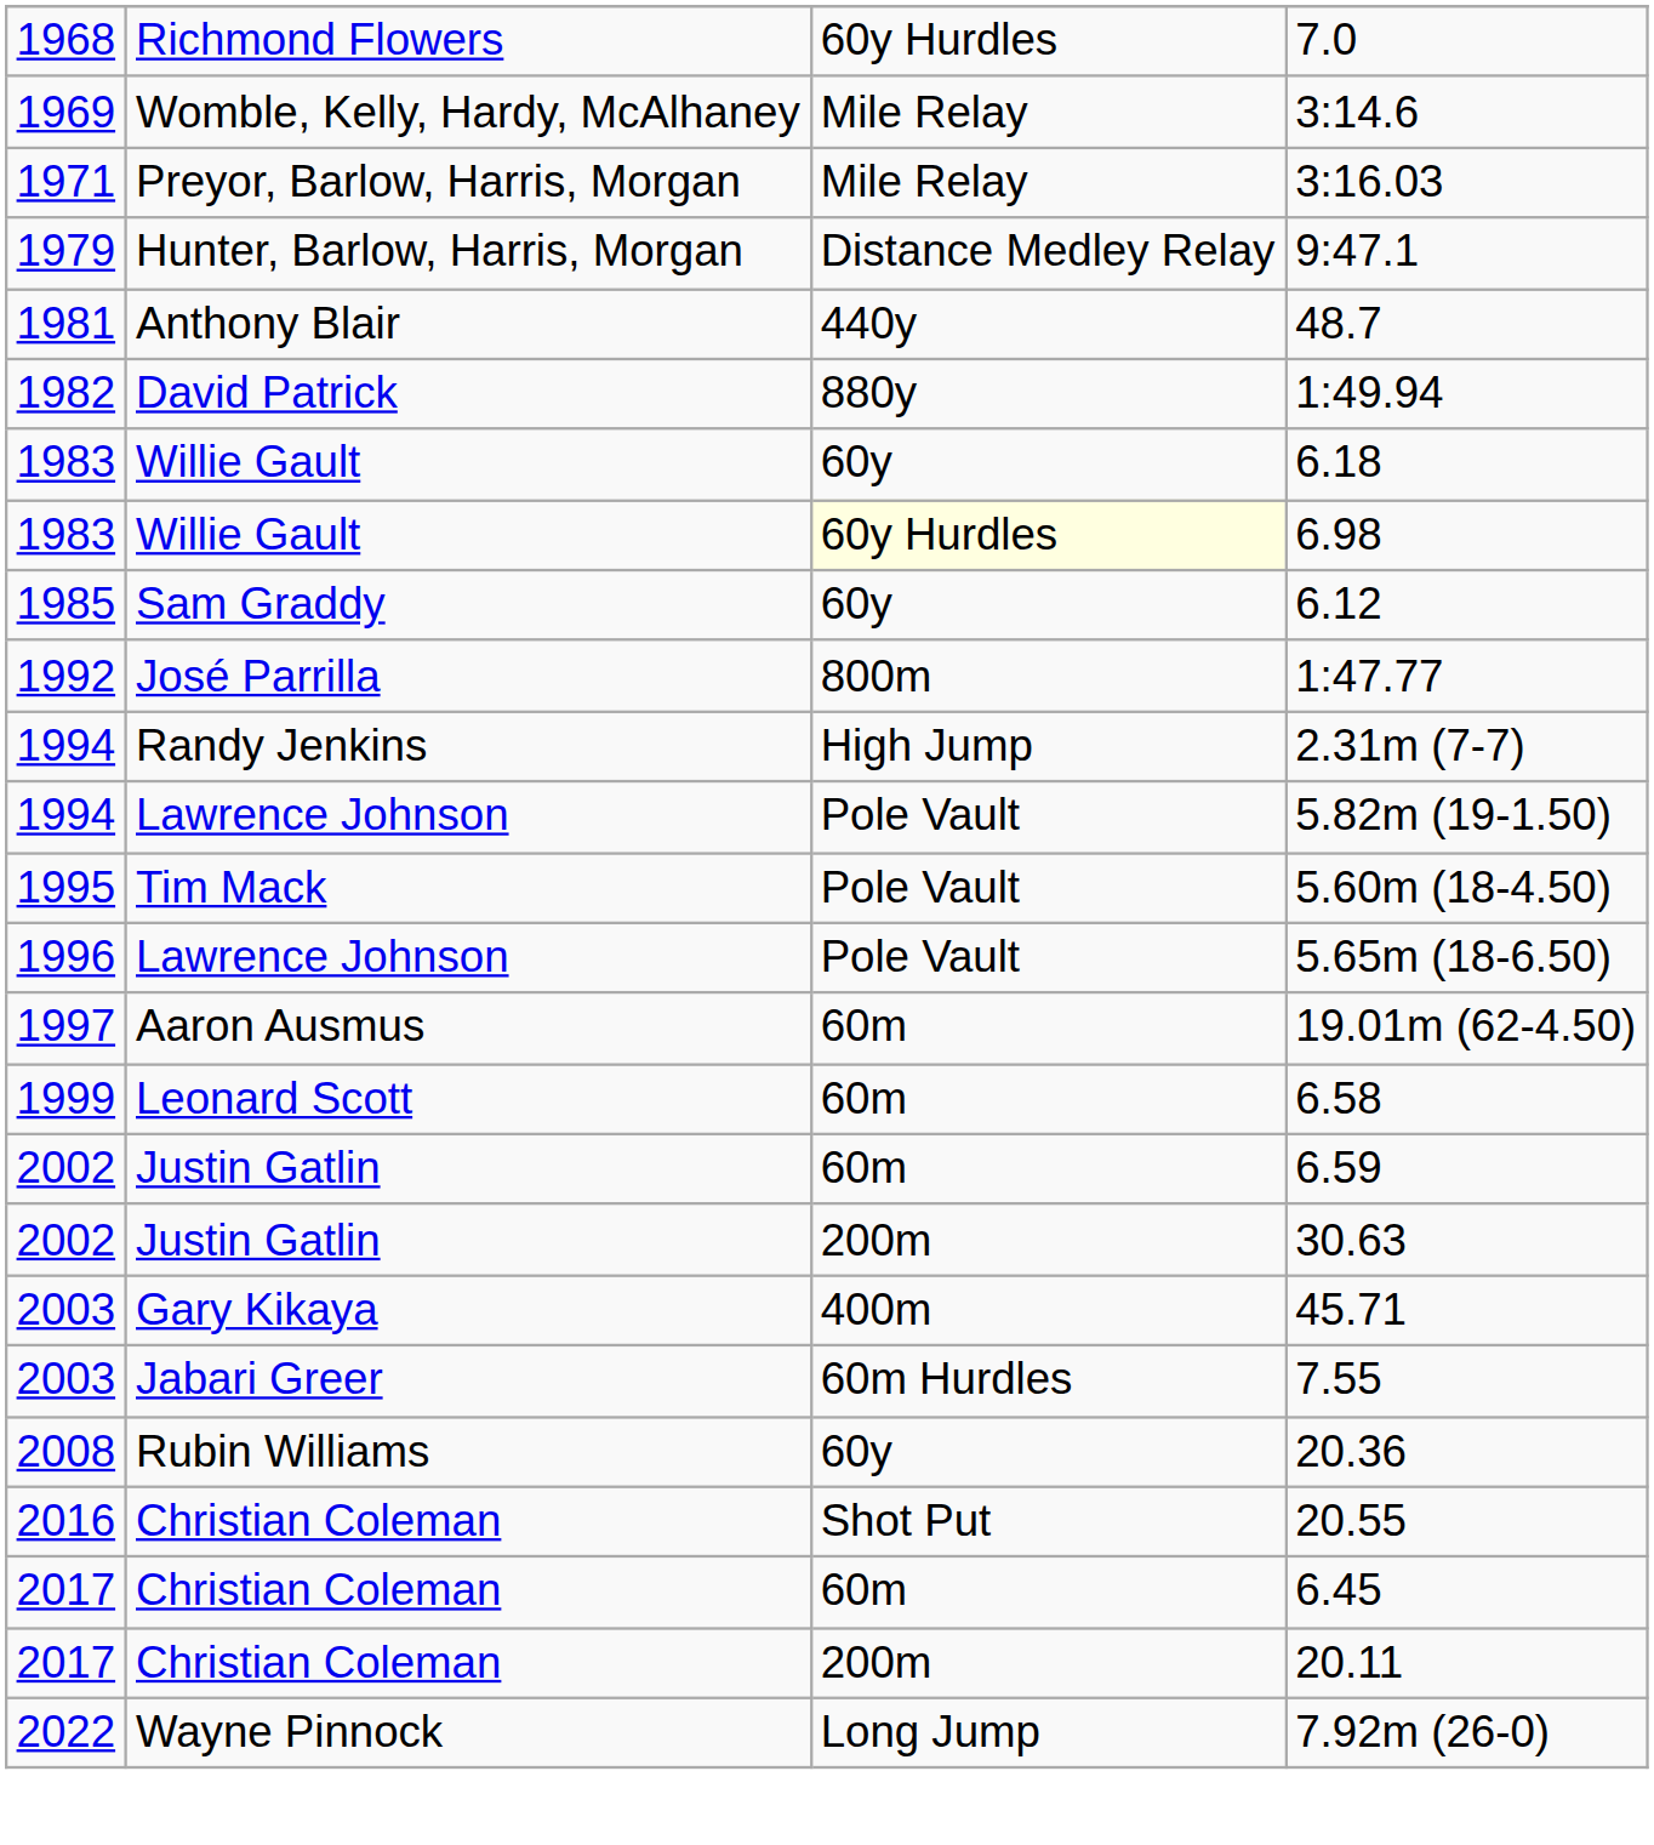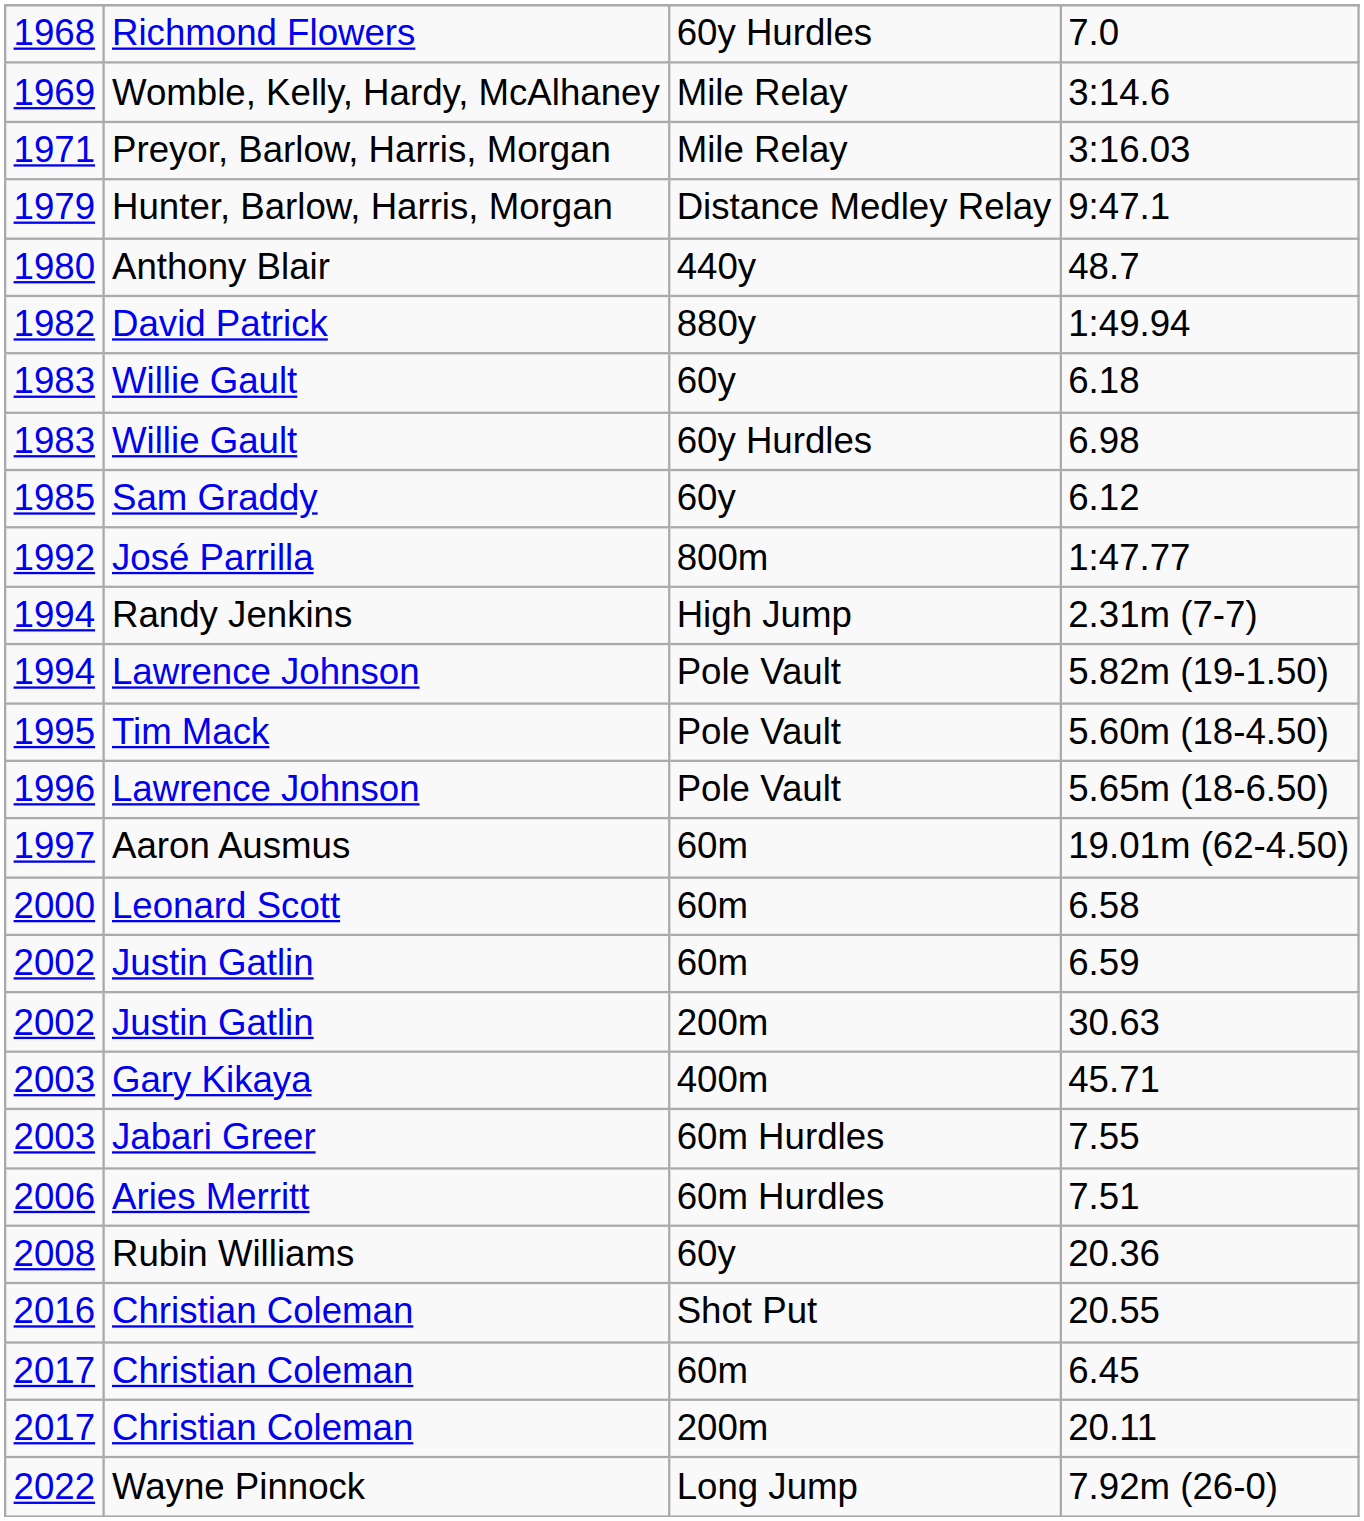 <table class="wikitable">
 <tr>
 </tr>
 <tr>
 <td><a href='#'>1968</a></td>
 <td><a href='#'>Richmond Flowers</a></td>
 <td>60y Hurdles</td>
 <td>7.0</td>
 </tr>
 <tr>
 <td><a href='#'>1969</a></td>
 <td>Womble, Kelly, Hardy, McAlhaney</td>
 <td>Mile Relay</td>
 <td>3:14.6</td>
 </tr>
 <tr>
 <td><a href='#'>1971</a></td>
 <td>Preyor, Barlow, Harris, Morgan</td>
 <td>Mile Relay</td>
 <td>3:16.03</td>
 </tr>
 <tr>
 <td><a href='#'>1979</a></td>
 <td>Hunter, Barlow, Harris, Morgan</td>
 <td>Distance Medley Relay</td>
 <td>9:47.1</td>
 </tr>
 <tr>
-<td><a href='#'>1981</a></td>
+<td><a href='#'>1980</a></td>
 <td>Anthony Blair</td>
 <td>440y</td>
 <td>48.7</td>
 </tr>
 <tr>
 <td><a href='#'>1982</a></td>
 <td><a href='#'>David Patrick</a></td>
 <td>880y</td>
 <td>1:49.94</td>
 </tr>
 <tr>
 <td><a href='#'>1983</a></td>
 <td><a href='#'>Willie Gault</a></td>
 <td>60y</td>
 <td>6.18</td>
 </tr>
 <tr>
 <td><a href='#'>1983</a></td>
 <td><a href='#'>Willie Gault</a></td>
-<td style="background: lightyellow;">60y Hurdles</td>
+<td>60y Hurdles</td>
 <td>6.98</td>
 </tr>
 <tr>
 <td><a href='#'>1985</a></td>
 <td><a href='#'>Sam Graddy</a></td>
 <td>60y</td>
 <td>6.12</td>
 </tr>
 <tr>
 <td><a href='#'>1992</a></td>
 <td><a href='#'>José Parrilla</a></td>
 <td>800m</td>
 <td>1:47.77</td>
 </tr>
 <tr>
 <td><a href='#'>1994</a></td>
 <td>Randy Jenkins</td>
 <td>High Jump</td>
 <td>2.31m (7-7)</td>
 </tr>
 <tr>
 <td><a href='#'>1994</a></td>
 <td><a href='#'>Lawrence Johnson</a></td>
 <td>Pole Vault</td>
 <td>5.82m (19-1.50)</td>
 </tr>
 <tr>
 <td><a href='#'>1995</a></td>
 <td><a href='#'>Tim Mack</a></td>
 <td>Pole Vault</td>
 <td>5.60m (18-4.50)</td>
 </tr>
 <tr>
 <td><a href='#'>1996</a></td>
 <td><a href='#'>Lawrence Johnson</a></td>
 <td>Pole Vault</td>
 <td>5.65m (18-6.50)</td>
 </tr>
 <tr>
 <td><a href='#'>1997</a></td>
 <td>Aaron Ausmus</td>
 <td>60m</td>
 <td>19.01m (62-4.50)</td>
 </tr>
 <tr>
-<td><a href='#'>1999</a></td>
+<td><a href='#'>2000</a></td>
 <td><a href='#'>Leonard Scott</a></td>
 <td>60m</td>
 <td>6.58</td>
 </tr>
 <tr>
 <td><a href='#'>2002</a></td>
 <td><a href='#'>Justin Gatlin</a></td>
 <td>60m</td>
 <td>6.59</td>
 </tr>
 <tr>
 <td><a href='#'>2002</a></td>
 <td><a href='#'>Justin Gatlin</a></td>
 <td>200m</td>
 <td>30.63</td>
 </tr>
 <tr>
 <td><a href='#'>2003</a></td>
 <td><a href='#'>Gary Kikaya</a></td>
 <td>400m</td>
 <td>45.71</td>
 </tr>
 <tr>
 <td><a href='#'>2003</a></td>
 <td><a href='#'>Jabari Greer</a></td>
 <td>60m Hurdles</td>
 <td>7.55</td>
+</tr>
+<tr>
+<td><a href='#'>2006</a></td>
+<td><a href='#'>Aries Merritt</a></td>
+<td>60m Hurdles</td>
+<td>7.51</td>
 </tr>
 <tr>
 <td><a href='#'>2008</a></td>
 <td>Rubin Williams</td>
 <td>60y</td>
 <td>20.36</td>
 </tr>
 <tr>
 <td><a href='#'>2016</a></td>
 <td><a href='#'>Christian Coleman</a></td>
 <td>Shot Put</td>
 <td>20.55</td>
 </tr>
 <tr>
 <td><a href='#'>2017</a></td>
 <td><a href='#'>Christian Coleman</a></td>
 <td>60m</td>
 <td>6.45</td>
 </tr>
 <tr>
 <td><a href='#'>2017</a></td>
 <td><a href='#'>Christian Coleman</a></td>
 <td>200m</td>
 <td>20.11</td>
 </tr>
 <tr>
 <td><a href='#'>2022</a></td>
 <td>Wayne Pinnock</td>
 <td>Long Jump</td>
 <td>7.92m (26-0)</td>
 </tr>
 </table>
